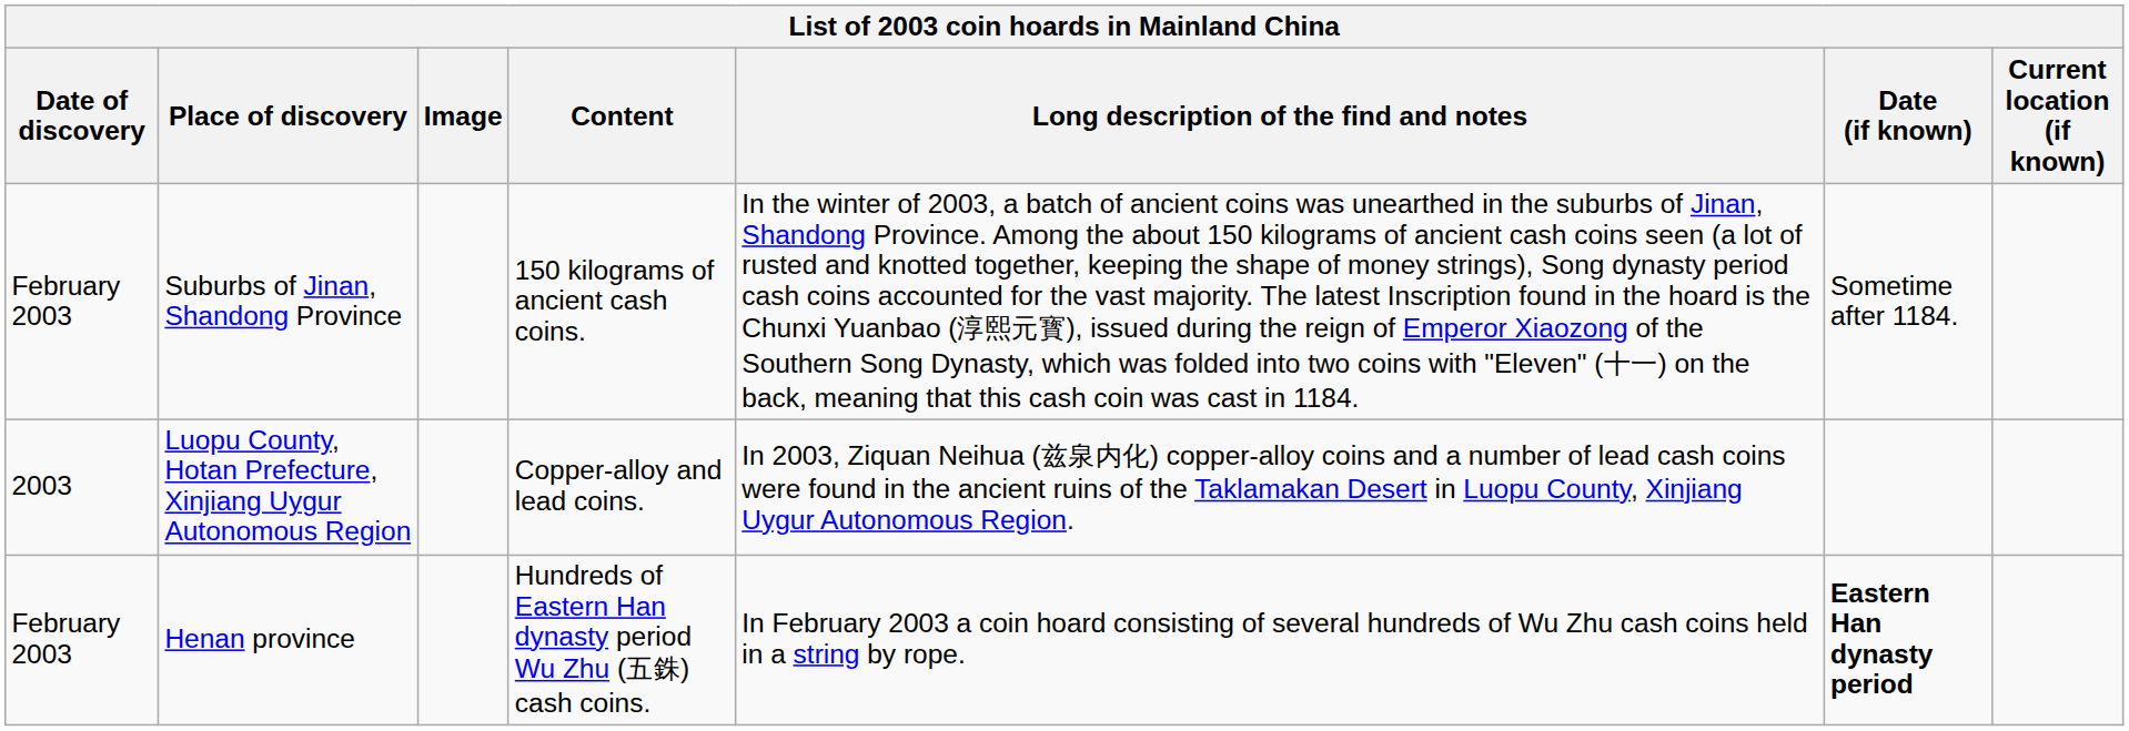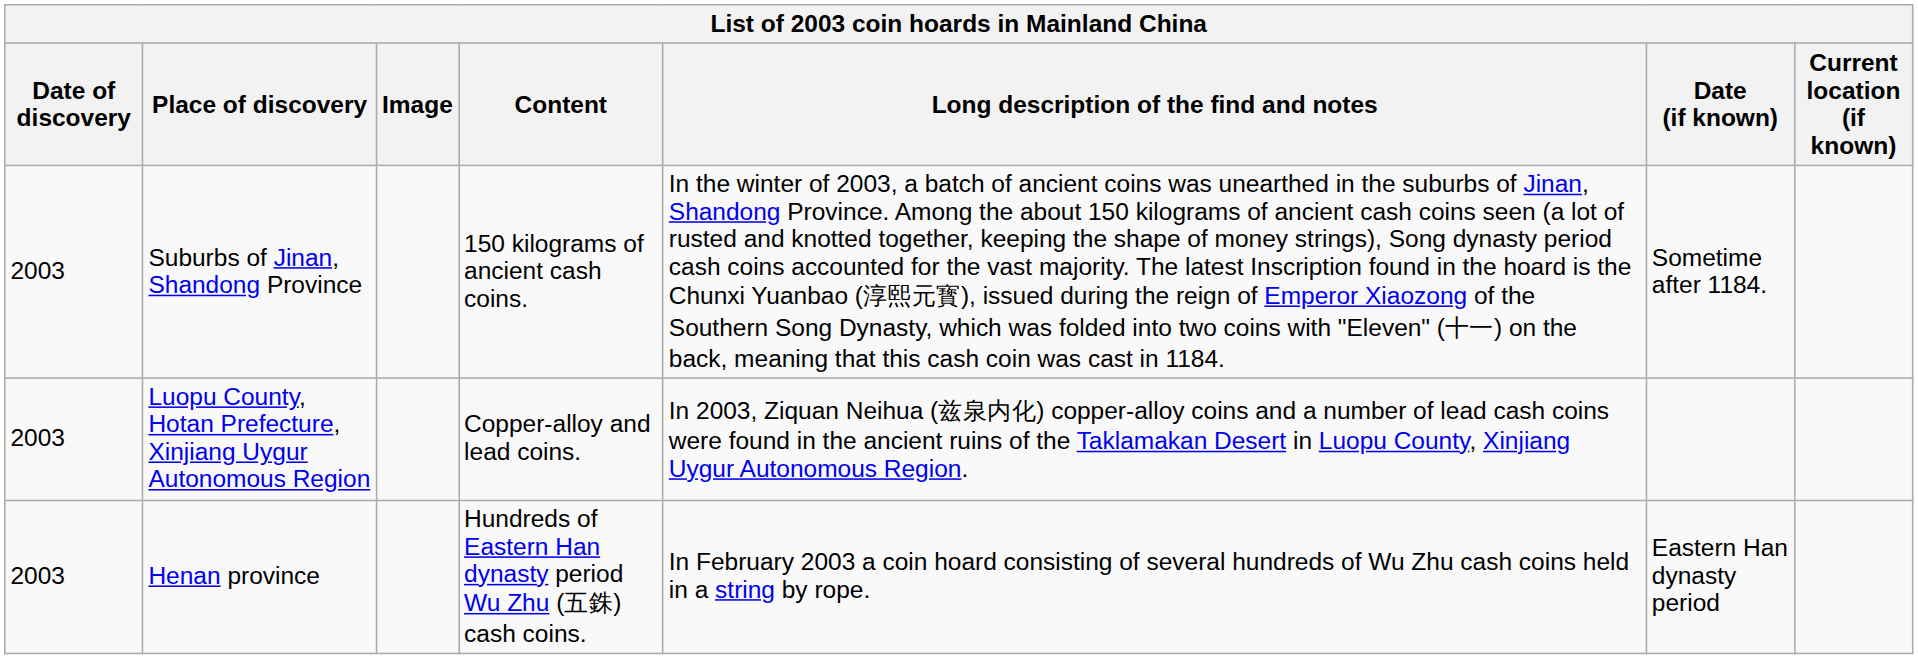 <table class="wikitable" style="font-size: 100%">
 <tr>
 <th colspan=7>List of 2003 coin hoards in Mainland China</th>
 </tr>
 <tr>
 <th>Date of discovery</th>
 <th>Place of discovery</th>
 <th>Image</th>
 <th>Content</th>
 <th>Long description of the find and notes</th>
 <th>Date<br>(if known)</th>
 <th>Current location<br>(if known)</th>
 </tr>
 <tr>
-<td>February 2003</td>
+<td>2003</td>
 <td>Suburbs of <a href='#'>Jinan</a>, <a href='#'>Shandong</a> Province</td>
 <td></td>
 <td>150 kilograms of ancient cash coins.</td>
 <td>In the winter of 2003, a batch of ancient coins was unearthed in the suburbs of <a href='#'>Jinan</a>, <a href='#'>Shandong</a> Province. Among the about 150 kilograms of ancient cash coins seen (a lot of rusted and knotted together, keeping the shape of money strings), Song dynasty period cash coins accounted for the vast majority. The latest Inscription found in the hoard is the Chunxi Yuanbao (淳熙元寳), issued during the reign of <a href='#'>Emperor Xiaozong</a> of the Southern Song Dynasty, which was folded into two coins with "Eleven" (十一) on the back, meaning that this cash coin was cast in 1184.</td>
 <td>Sometime after 1184.</td>
 <td></td>
 </tr>
 <tr>
 <td>2003</td>
 <td><a href='#'>Luopu County</a>, <a href='#'>Hotan Prefecture</a>, <a href='#'>Xinjiang Uygur Autonomous Region</a></td>
 <td></td>
 <td>Copper-alloy and lead coins.</td>
 <td>In 2003, Ziquan Neihua (兹泉内化) copper-alloy coins and a number of lead cash coins were found in the ancient ruins of the <a href='#'>Taklamakan Desert</a> in <a href='#'>Luopu County</a>, <a href='#'>Xinjiang Uygur Autonomous Region</a>.</td>
 <td></td>
 </tr>
 <tr>
-<td>February 2003</td>
+<td>2003</td>
 <td><a href='#'>Henan</a> province</td>
 <td></td>
 <td>Hundreds of <a href='#'>Eastern Han dynasty</a> period <a href='#'>Wu Zhu</a> (五銖) cash coins.</td>
 <td>In February 2003 a coin hoard consisting of several hundreds of Wu Zhu cash coins held in a <a href='#'>string</a> by rope.</td>
-<td><strong>Eastern Han dynasty period</strong></td>
+<td>Eastern Han dynasty period</td>
 <td></td>
 </tr>
 </table>
